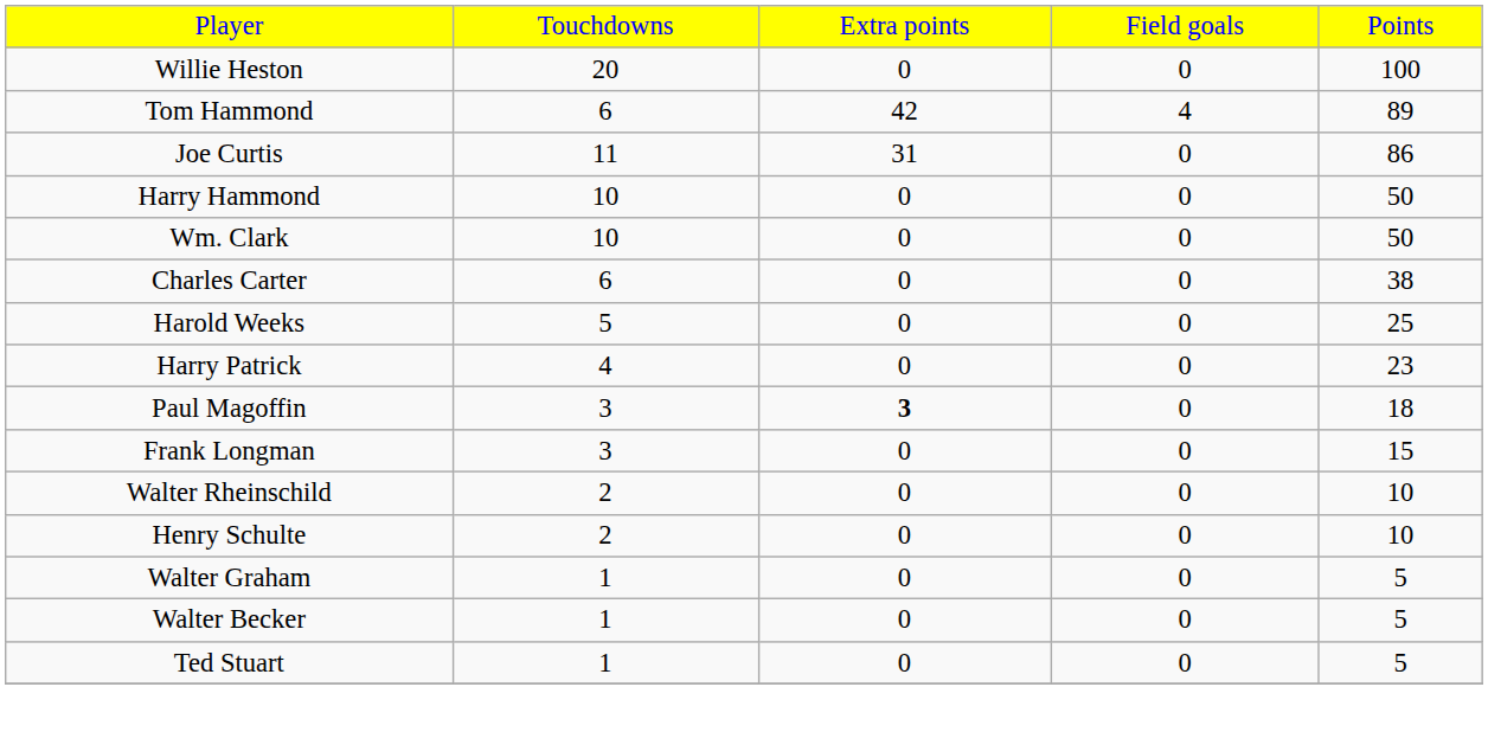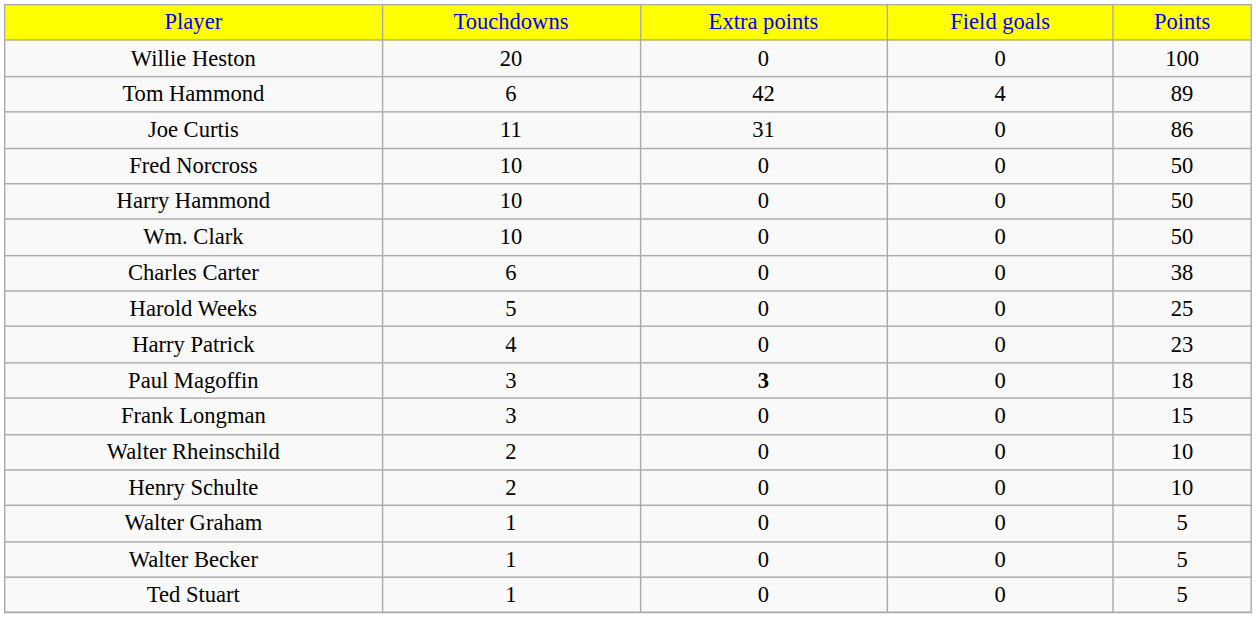 <table class="wikitable" width="70%">
 <tr align="center"  style="background:yellow;color:blue;">
 <td>Player</td>
 <td>Touchdowns</td>
 <td>Extra points</td>
 <td>Field goals</td>
 <td>Points</td>
 </tr>
 <tr align="center" bgcolor="">
 <td>Willie Heston</td>
 <td>20</td>
 <td>0</td>
 <td>0</td>
 <td>100</td>
 </tr>
 <tr align="center" bgcolor="">
 <td>Tom Hammond</td>
 <td>6</td>
 <td>42</td>
 <td>4</td>
 <td>89</td>
 </tr>
 <tr align="center" bgcolor="">
 <td>Joe Curtis</td>
 <td>11</td>
 <td>31</td>
 <td>0</td>
 <td>86</td>
+</tr>
+<tr align="center" bgcolor="">
+<td>Fred Norcross</td>
+<td>10</td>
+<td>0</td>
+<td>0</td>
+<td>50</td>
 </tr>
 <tr align="center" bgcolor="">
 <td>Harry Hammond</td>
 <td>10</td>
 <td>0</td>
 <td>0</td>
 <td>50</td>
 </tr>
 <tr align="center" bgcolor="">
 <td>Wm. Clark</td>
 <td>10</td>
 <td>0</td>
 <td>0</td>
 <td>50</td>
 </tr>
 <tr align="center" bgcolor="">
 <td>Charles Carter</td>
 <td>6</td>
 <td>0</td>
 <td>0</td>
 <td>38</td>
 </tr>
 <tr align="center" bgcolor="">
 <td>Harold Weeks</td>
 <td>5</td>
 <td>0</td>
 <td>0</td>
 <td>25</td>
 </tr>
 <tr align="center" bgcolor="">
 <td>Harry Patrick</td>
 <td>4</td>
 <td>0</td>
 <td>0</td>
 <td>23</td>
 </tr>
 <tr align="center" bgcolor="">
 <td>Paul Magoffin</td>
 <td>3</td>
 <td><strong>3</strong></td>
 <td>0</td>
 <td>18</td>
 </tr>
 <tr align="center" bgcolor="">
 <td>Frank Longman</td>
 <td>3</td>
 <td>0</td>
 <td>0</td>
 <td>15</td>
 </tr>
 <tr align="center" bgcolor="">
 <td>Walter Rheinschild</td>
 <td>2</td>
 <td>0</td>
 <td>0</td>
 <td>10</td>
 </tr>
 <tr align="center" bgcolor="">
 <td>Henry Schulte</td>
 <td>2</td>
 <td>0</td>
 <td>0</td>
 <td>10</td>
 </tr>
 <tr align="center" bgcolor="">
 <td>Walter Graham</td>
 <td>1</td>
 <td>0</td>
 <td>0</td>
 <td>5</td>
 </tr>
 <tr align="center" bgcolor="">
 <td>Walter Becker</td>
 <td>1</td>
 <td>0</td>
 <td>0</td>
 <td>5</td>
 </tr>
 <tr align="center" bgcolor="">
 <td>Ted Stuart</td>
 <td>1</td>
 <td>0</td>
 <td>0</td>
 <td>5</td>
 </tr>
 <tr align="center" bgcolor="">
 </tr>
 </table>
